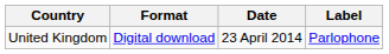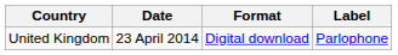 <table class="wikitable sortable">
 <tr>
 <th>Country</th>
+<th>Date</th>
 <th>Format</th>
-<th>Date</th>
 <th>Label</th>
 </tr>
 <tr>
 <td>United Kingdom</td>
+<td>23 April 2014</td>
 <td><a href='#'>Digital download</a></td>
-<td>23 April 2014</td>
 <td><a href='#'>Parlophone</a></td>
 </tr>
 </table>
